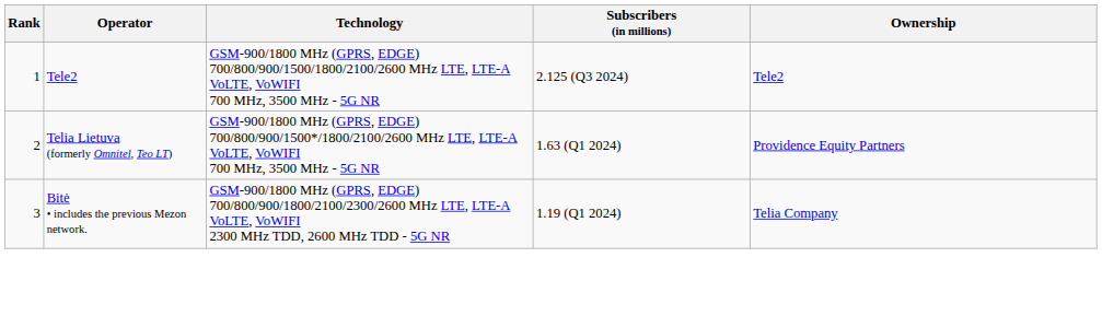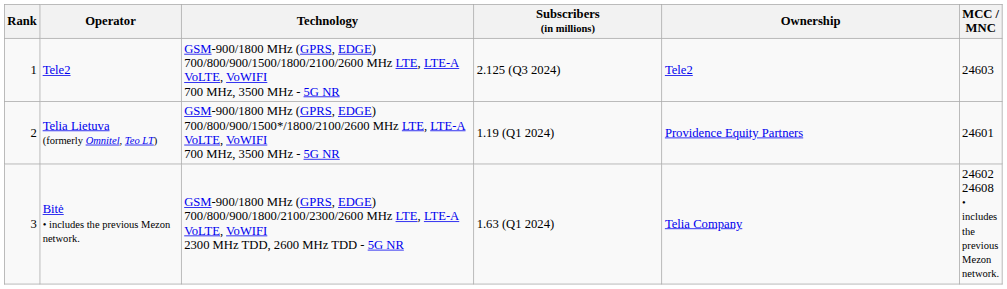 <table class="wikitable" style="width:100%;">
 <tr>
 <th style="width:3%;">Rank</th>
 <th style="width:15%;">Operator</th>
 <th style="width:30%;">Technology</th>
 <th style="width:20%;">Subscribers<br><small>(in millions)</small></th>
 <th style="width:32%;">Ownership</th>
+<th>MCC / MNC</th>
 </tr>
 <tr>
 <td align=right>1</td>
 <td><a href='#'>Tele2</a> <br></td>
 <td><a href='#'>GSM</a>-900/1800 MHz (<a href='#'>GPRS</a>, <a href='#'>EDGE</a>)<br>700/800/900/1500/1800/2100/2600 MHz <a href='#'>LTE</a>, <a href='#'>LTE-A</a><br><a href='#'>VoLTE</a>, <a href='#'>VoWIFI</a><br>700 MHz, 3500 MHz - <a href='#'>5G NR</a></td>
 <td>2.125 (Q3 2024)</td>
 <td><a href='#'>Tele2</a></td>
+<td>24603</td>
 </tr>
 <tr>
 <td align=right>2</td>
 <td><a href='#'>Telia Lietuva</a> <br><small>(formerly <em><a href='#'>Omnitel</a></em>, <em><a href='#'>Teo LT</a></em>)</small></td>
 <td><a href='#'>GSM</a>-900/1800 MHz (<a href='#'>GPRS</a>, <a href='#'>EDGE</a>)<br>700/800/900/1500*/1800/2100/2600 MHz <a href='#'>LTE</a>, <a href='#'>LTE-A</a><br><a href='#'>VoLTE</a>, <a href='#'>VoWIFI</a><br>700 MHz, 3500 MHz - <a href='#'>5G NR</a></td>
-<td>1.63 (Q1 2024)</td>
+<td>1.19 (Q1 2024)</td>
 <td><a href='#'>Providence Equity Partners</a></td>
+<td>24601</td>
 </tr>
 <tr>
 <td align=right>3</td>
 <td><a href='#'>Bitė</a> <small><br>• includes the previous Mezon network.</small></td>
 <td><a href='#'>GSM</a>-900/1800 MHz (<a href='#'>GPRS</a>, <a href='#'>EDGE</a>)<br>700/800/900/1800/2100/2300/2600 MHz <a href='#'>LTE</a>, <a href='#'>LTE-A</a><br><a href='#'>VoLTE</a>, <a href='#'>VoWIFI</a><br>2300 MHz TDD, 2600 MHz TDD - <a href='#'>5G NR</a></td>
-<td>1.19 (Q1 2024)</td>
+<td>1.63 (Q1 2024)</td>
 <td><a href='#'>Telia Company</a></td>
+<td>24602<br>24608<small><br>• includes the previous Mezon network.</small></td>
 </tr>
 </table>
